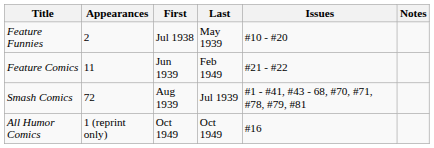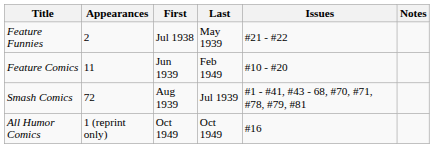 <table class="wikitable">
 <tr>
 <th>Title</th>
 <th>Appearances</th>
 <th>First</th>
 <th>Last</th>
 <th>Issues</th>
 <th>Notes</th>
 </tr>
 <tr>
 <td><em>Feature Funnies</em></td>
 <td>2</td>
 <td>Jul 1938</td>
 <td>May 1939</td>
-<td>#10 - #20</td>
+<td>#21 - #22</td>
 <td></td>
 </tr>
 <tr>
 <td><em>Feature Comics</em></td>
 <td>11</td>
 <td>Jun 1939</td>
 <td>Feb 1949</td>
-<td>#21 - #22</td>
+<td>#10 - #20</td>
 <td></td>
 </tr>
 <tr>
 <td><em>Smash Comics</em></td>
 <td>72</td>
 <td>Aug 1939</td>
 <td>Jul 1939</td>
 <td>#1 - #41, #43 - 68, #70, #71, #78, #79, #81</td>
 <td></td>
 </tr>
 <tr>
 <td><em>All Humor Comics</em></td>
 <td>1 (reprint only)</td>
 <td>Oct 1949</td>
 <td>Oct 1949</td>
 <td>#16</td>
 <td></td>
 </tr>
 </table>
